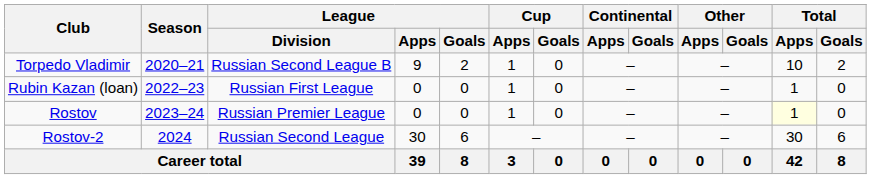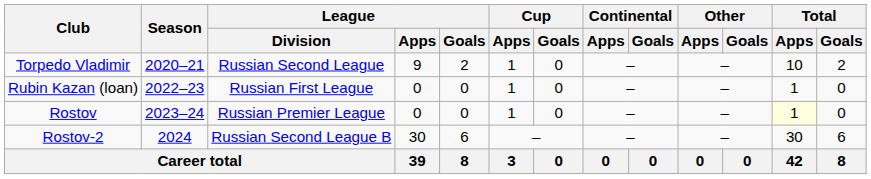 <table class="wikitable" style="text-align: center;">
 <tr>
 <th rowspan=2>Club</th>
 <th rowspan=2>Season</th>
 <th colspan=3>League</th>
 <th colspan=2>Cup</th>
 <th colspan=2>Continental</th>
 <th colspan=2>Other</th>
 <th colspan=2>Total</th>
 </tr>
 <tr>
 <th>Division</th>
 <th>Apps</th>
 <th>Goals</th>
 <th>Apps</th>
 <th>Goals</th>
 <th>Apps</th>
 <th>Goals</th>
 <th>Apps</th>
 <th>Goals</th>
 <th>Apps</th>
 <th>Goals</th>
 </tr>
 <tr>
 <td><a href='#'>Torpedo Vladimir</a></td>
 <td><a href='#'>2020–21</a></td>
-<td><a href='#'>Russian Second League B</a></td>
+<td><a href='#'>Russian Second League</a></td>
 <td>9</td>
 <td>2</td>
 <td>1</td>
 <td>0</td>
 <td colspan=2>–</td>
 <td colspan=2>–</td>
 <td>10</td>
 <td>2</td>
 </tr>
 <tr>
 <td><a href='#'>Rubin Kazan</a> (loan)</td>
 <td><a href='#'>2022–23</a></td>
 <td><a href='#'>Russian First League</a></td>
 <td>0</td>
 <td>0</td>
 <td>1</td>
 <td>0</td>
 <td colspan=2>–</td>
 <td colspan=2>–</td>
 <td>1</td>
 <td>0</td>
 </tr>
 <tr>
 <td><a href='#'>Rostov</a></td>
 <td><a href='#'>2023–24</a></td>
 <td><a href='#'>Russian Premier League</a></td>
 <td>0</td>
 <td>0</td>
 <td>1</td>
 <td>0</td>
 <td colspan=2>–</td>
 <td colspan=2>–</td>
 <td style="background: lightyellow;">1</td>
 <td>0</td>
 </tr>
 <tr>
 <td><a href='#'>Rostov-2</a></td>
 <td><a href='#'>2024</a></td>
-<td><a href='#'>Russian Second League</a></td>
+<td><a href='#'>Russian Second League B</a></td>
 <td>30</td>
 <td>6</td>
 <td colspan=2>–</td>
 <td colspan=2>–</td>
 <td colspan=2>–</td>
 <td>30</td>
 <td>6</td>
 </tr>
 <tr>
 <th colspan=3>Career total</th>
 <th>39</th>
 <th>8</th>
 <th>3</th>
 <th>0</th>
 <th>0</th>
 <th>0</th>
 <th>0</th>
 <th>0</th>
 <th>42</th>
 <th>8</th>
 </tr>
 </table>
